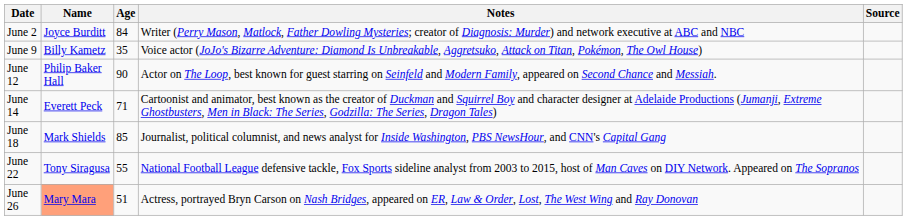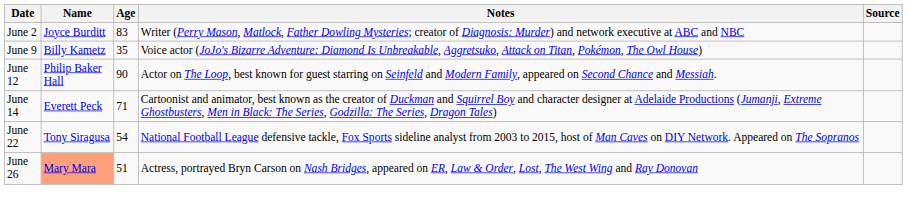 <table class="wikitable sortable">
 <tr>
 <th>Date</th>
 <th>Name</th>
 <th>Age</th>
 <th>Notes</th>
 <th>Source</th>
 </tr>
 <tr>
 <td>June 2</td>
 <td><a href='#'>Joyce Burditt</a></td>
-<td>84</td>
+<td>83</td>
 <td>Writer (<em><a href='#'>Perry Mason</a></em>, <em><a href='#'>Matlock</a></em>, <em><a href='#'>Father Dowling Mysteries</a></em>; creator of <em><a href='#'>Diagnosis: Murder</a></em>) and network executive at <a href='#'>ABC</a> and <a href='#'>NBC</a></td>
 <td></td>
 </tr>
 <tr>
 <td>June 9</td>
 <td><a href='#'>Billy Kametz</a></td>
 <td>35</td>
 <td>Voice actor (<em><a href='#'>JoJo's Bizarre Adventure: Diamond Is Unbreakable</a></em>, <em><a href='#'>Aggretsuko</a></em>, <em><a href='#'>Attack on Titan</a></em>, <em><a href='#'>Pokémon</a></em>, <em><a href='#'>The Owl House</a></em>)</td>
 <td></td>
 </tr>
 <tr>
 <td>June 12</td>
 <td><a href='#'>Philip Baker Hall</a></td>
 <td>90</td>
 <td>Actor on <em><a href='#'>The Loop</a></em>, best known for guest starring on <em><a href='#'>Seinfeld</a></em> and <em><a href='#'>Modern Family</a></em>, appeared on <em><a href='#'>Second Chance</a></em> and <em><a href='#'>Messiah</a></em>.</td>
 <td></td>
 </tr>
 <tr>
 <td>June 14</td>
 <td><a href='#'>Everett Peck</a></td>
 <td>71</td>
 <td>Cartoonist and animator, best known as the creator of <em><a href='#'>Duckman</a></em> and <em><a href='#'>Squirrel Boy</a></em> and character designer at <a href='#'>Adelaide Productions</a> (<em><a href='#'>Jumanji</a></em>, <em><a href='#'>Extreme Ghostbusters</a></em>, <em><a href='#'>Men in Black: The Series</a></em>, <em><a href='#'>Godzilla: The Series</a></em>, <em><a href='#'>Dragon Tales</a></em>)</td>
 <td></td>
 </tr>
 <tr>
-<td>June 18</td>
-<td><a href='#'>Mark Shields</a></td>
-<td>85</td>
-<td>Journalist, political columnist, and news analyst for <em><a href='#'>Inside Washington</a></em>, <em><a href='#'>PBS NewsHour</a></em>, and <a href='#'>CNN</a>'s <em><a href='#'>Capital Gang</a></em></td>
-<td></td>
-</tr>
-<tr>
 <td>June 22</td>
 <td><a href='#'>Tony Siragusa</a></td>
-<td>55</td>
+<td>54</td>
 <td><a href='#'>National Football League</a> defensive tackle, <a href='#'>Fox Sports</a> sideline analyst from 2003 to 2015, host of <em><a href='#'>Man Caves</a></em> on <a href='#'>DIY Network</a>. Appeared on <em><a href='#'>The Sopranos</a></em></td>
 <td></td>
 </tr>
 <tr>
 <td>June 26</td>
 <td style="background: lightsalmon;"><a href='#'>Mary Mara</a></td>
 <td>51</td>
 <td>Actress, portrayed Bryn Carson on <em><a href='#'>Nash Bridges</a></em>, appeared on <em><a href='#'>ER</a></em>, <em><a href='#'>Law & Order</a></em>, <em><a href='#'>Lost</a></em>, <em><a href='#'>The West Wing</a></em> and <em><a href='#'>Ray Donovan</a></em></td>
 <td></td>
 </tr>
 </table>
